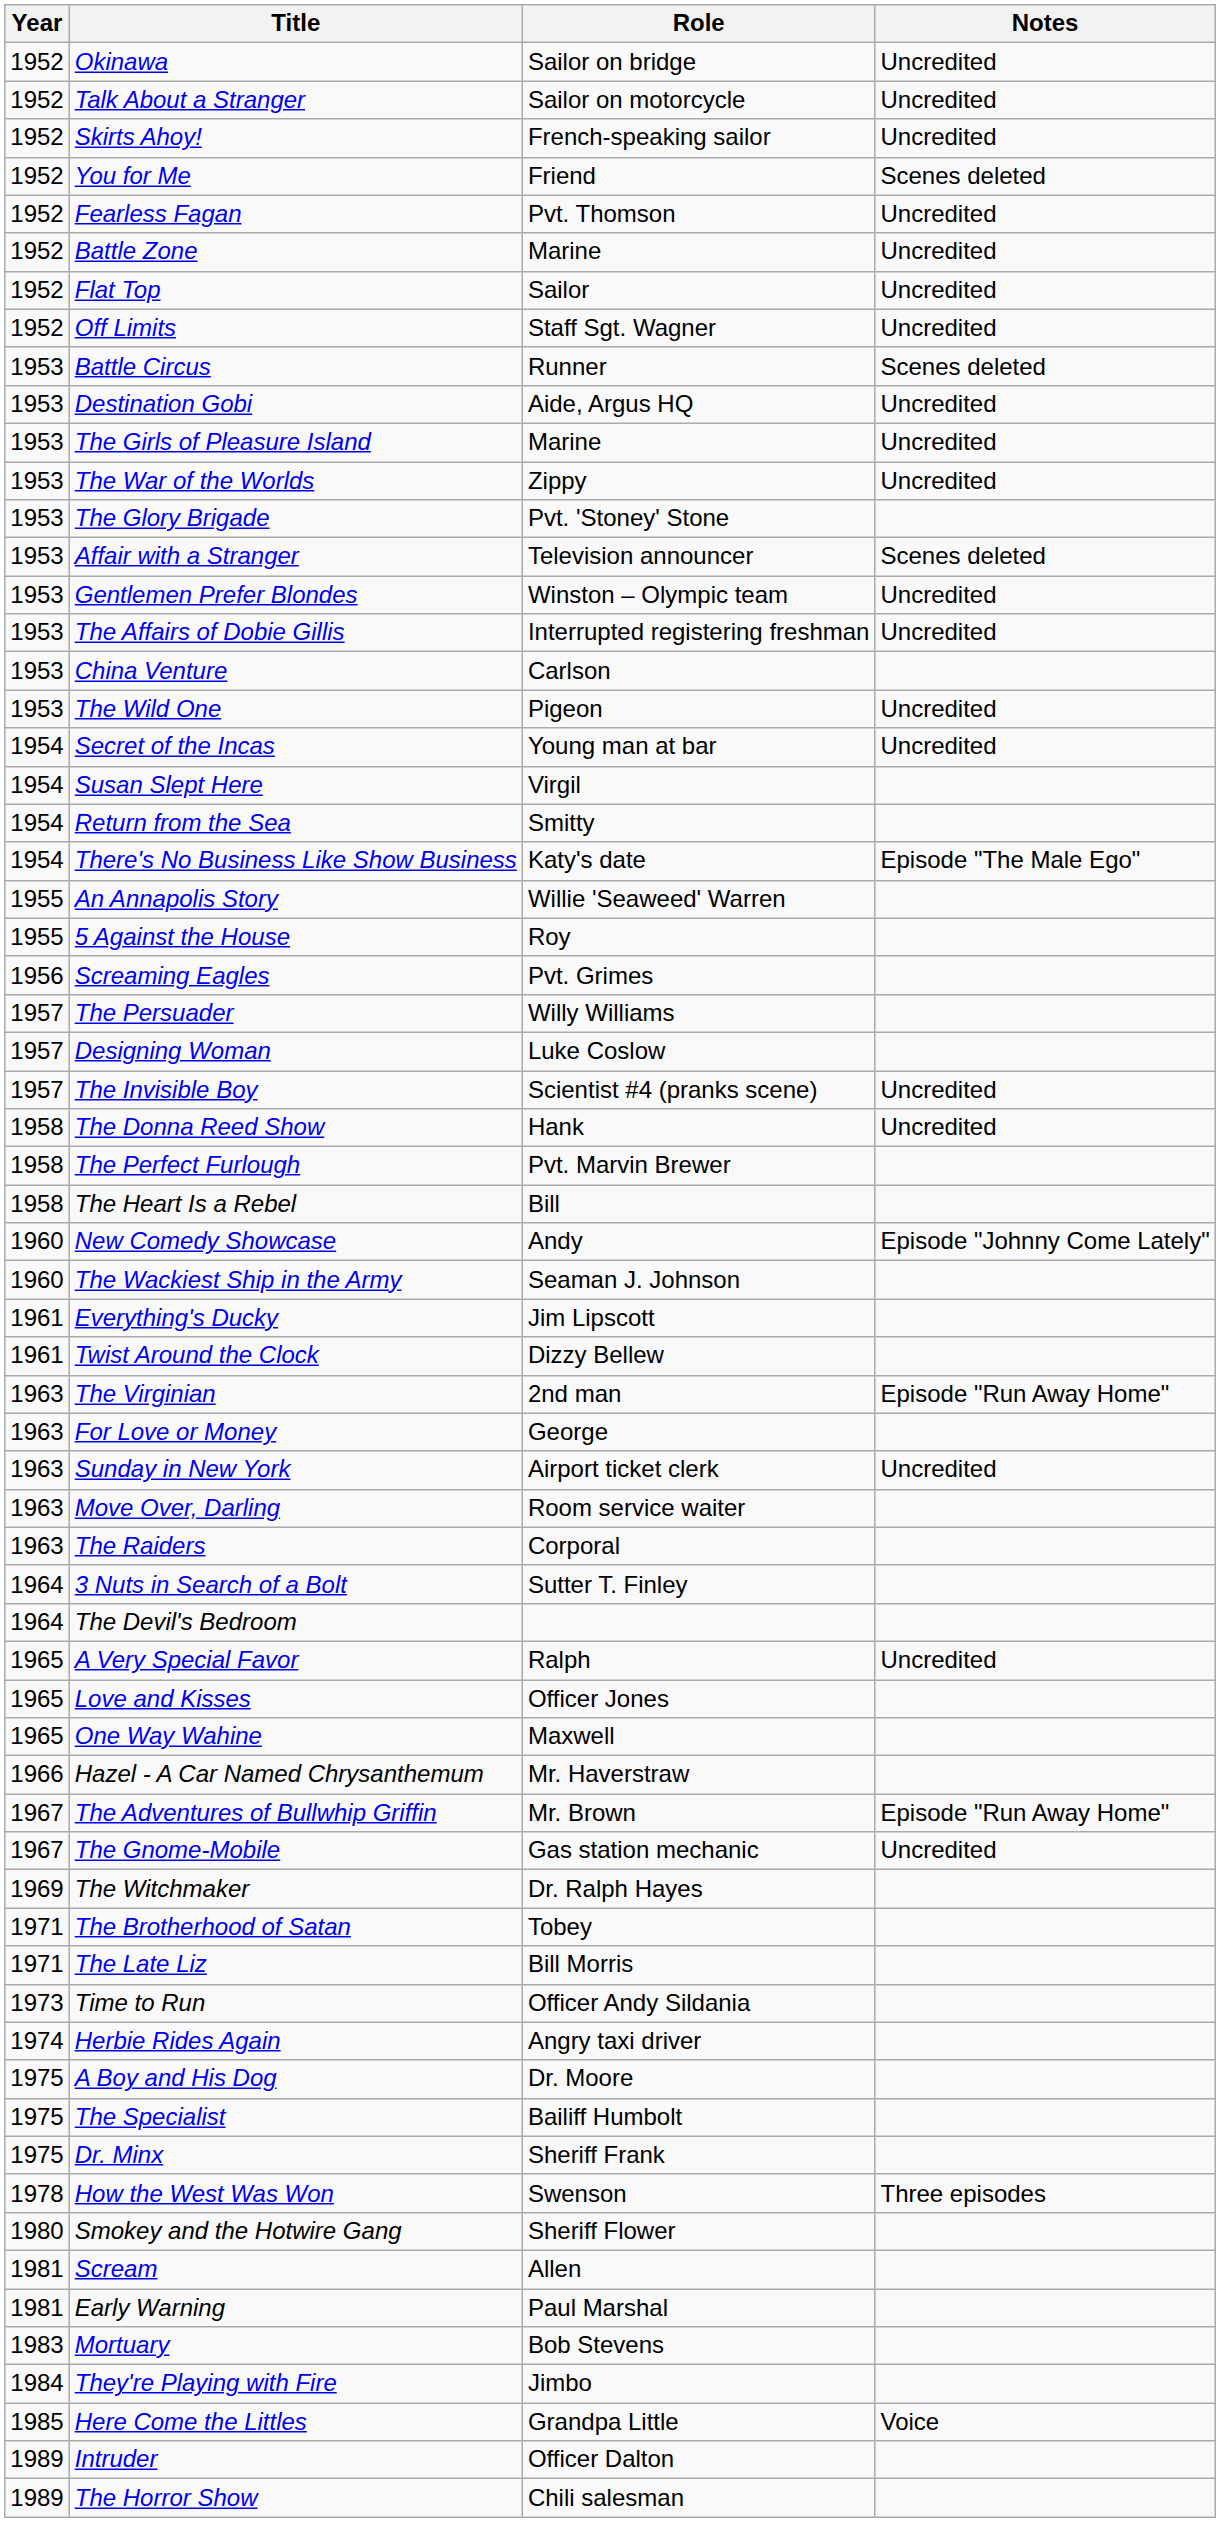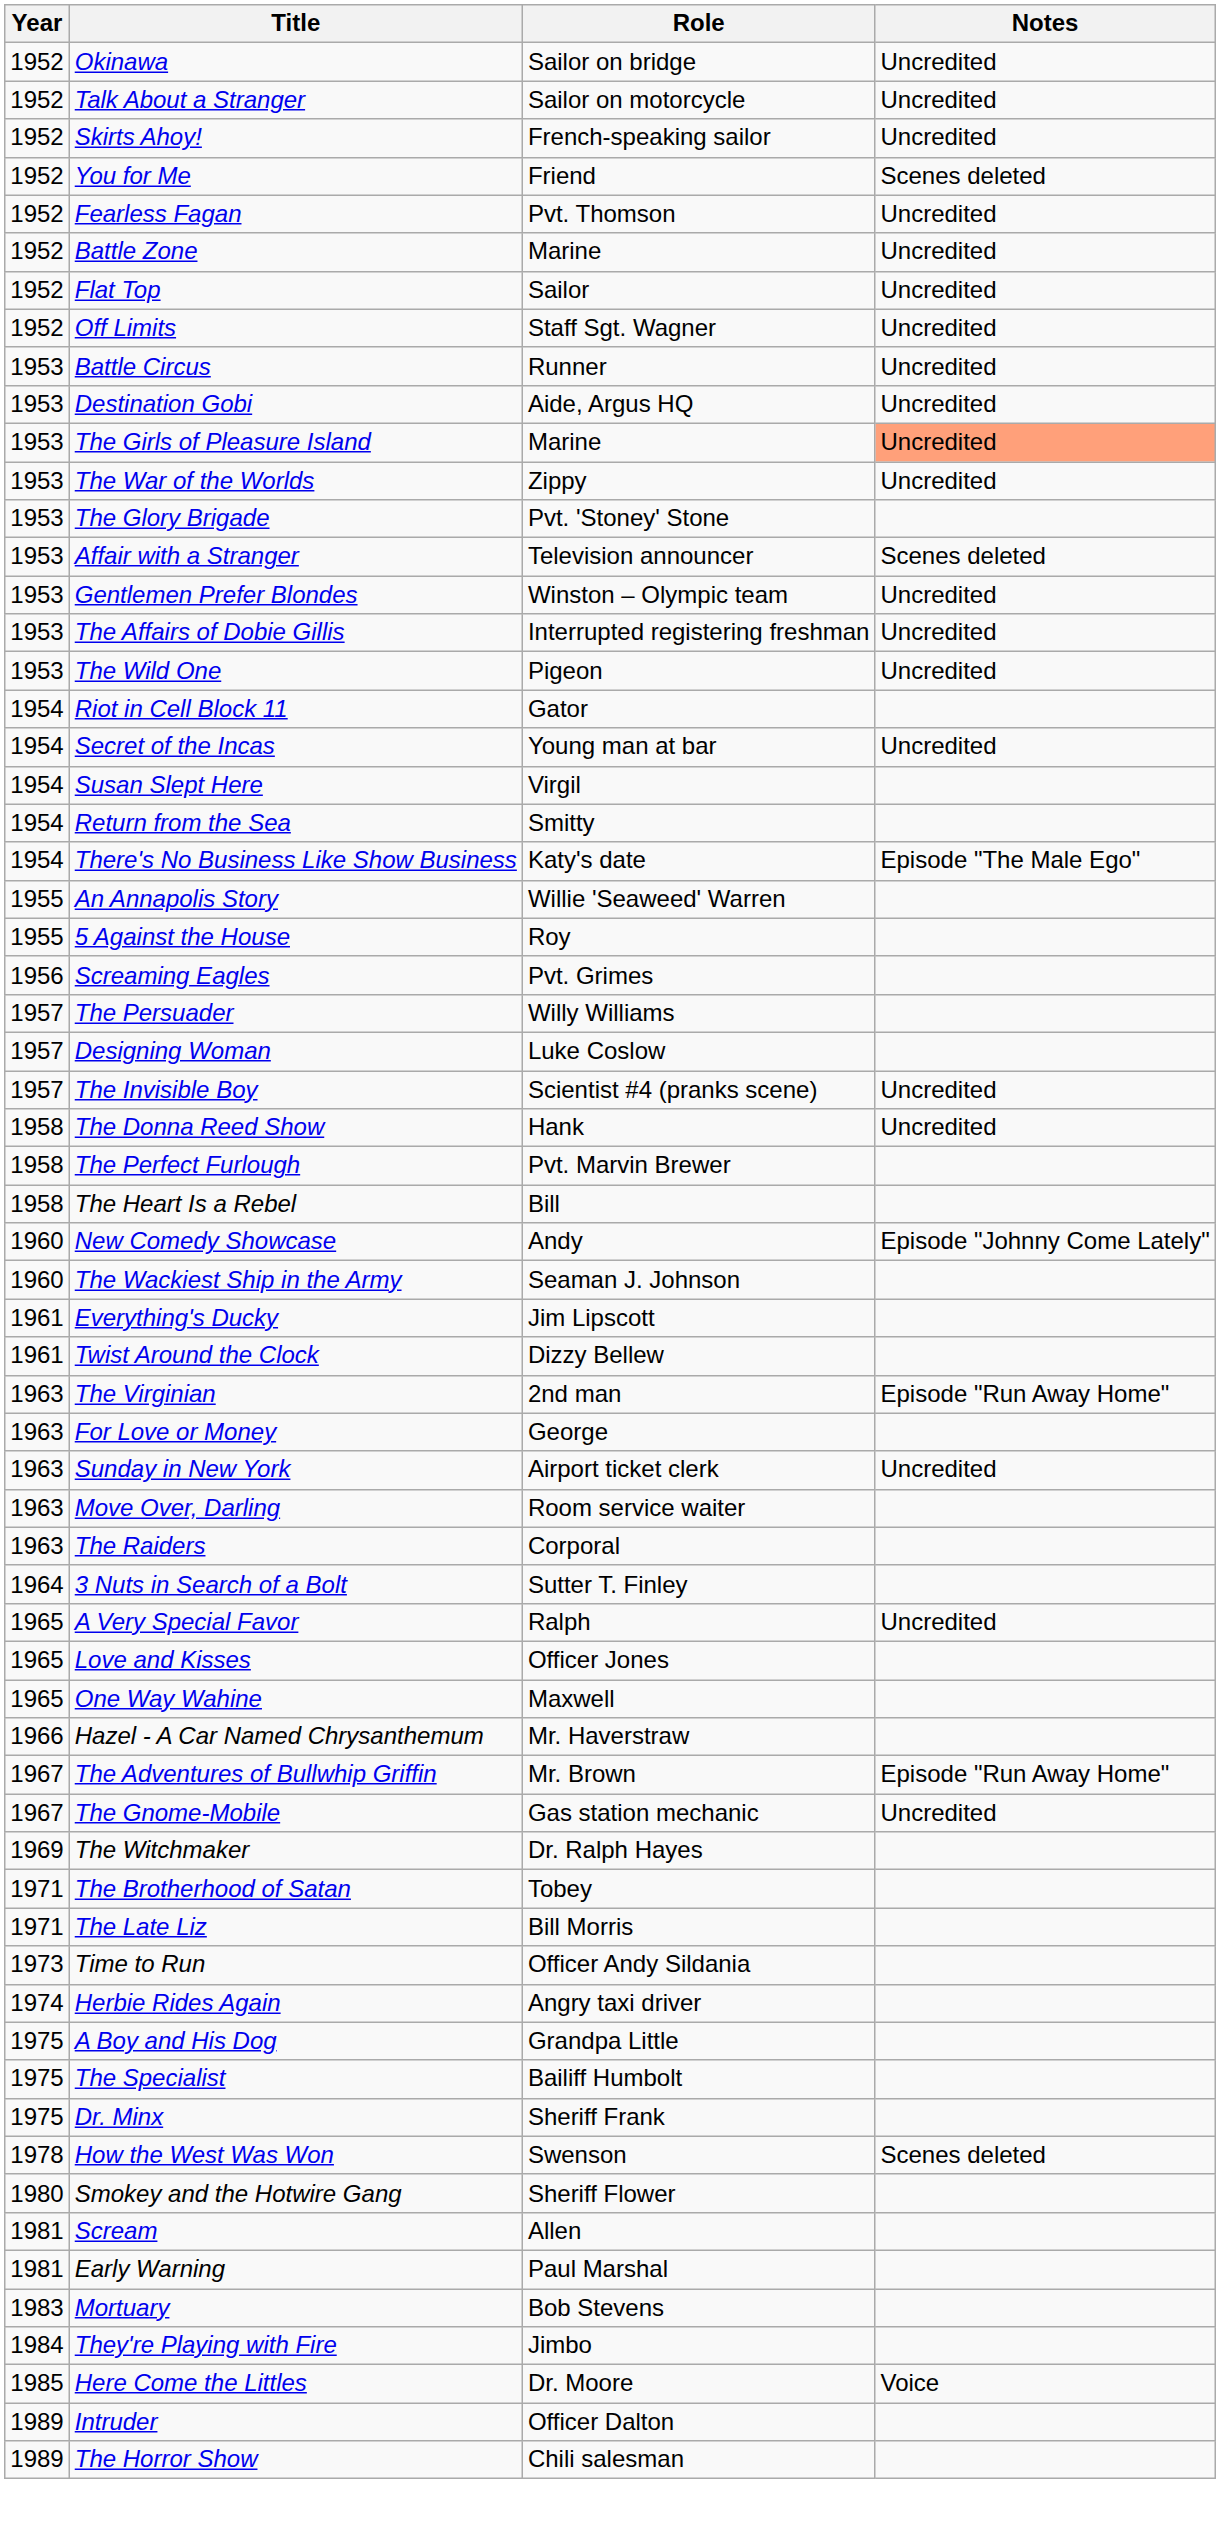 <table class="wikitable">
 <tr>
 <th>Year</th>
 <th>Title</th>
 <th>Role</th>
 <th>Notes</th>
 </tr>
 <tr>
 <td>1952</td>
 <td><em><a href='#'>Okinawa</a></em></td>
 <td>Sailor on bridge</td>
 <td>Uncredited</td>
 </tr>
 <tr>
 <td>1952</td>
 <td><em><a href='#'>Talk About a Stranger</a></em></td>
 <td>Sailor on motorcycle</td>
 <td>Uncredited</td>
 </tr>
 <tr>
 <td>1952</td>
 <td><em><a href='#'>Skirts Ahoy!</a></em></td>
 <td>French-speaking sailor</td>
 <td>Uncredited</td>
 </tr>
 <tr>
 <td>1952</td>
 <td><em><a href='#'>You for Me</a></em></td>
 <td>Friend</td>
 <td>Scenes deleted</td>
 </tr>
 <tr>
 <td>1952</td>
 <td><em><a href='#'>Fearless Fagan</a></em></td>
 <td>Pvt. Thomson</td>
 <td>Uncredited</td>
 </tr>
 <tr>
 <td>1952</td>
 <td><em><a href='#'>Battle Zone</a></em></td>
 <td>Marine</td>
 <td>Uncredited</td>
 </tr>
 <tr>
 <td>1952</td>
 <td><em><a href='#'>Flat Top</a></em></td>
 <td>Sailor</td>
 <td>Uncredited</td>
 </tr>
 <tr>
 <td>1952</td>
 <td><em><a href='#'>Off Limits</a></em></td>
 <td>Staff Sgt. Wagner</td>
 <td>Uncredited</td>
 </tr>
 <tr>
 <td>1953</td>
 <td><em><a href='#'>Battle Circus</a></em></td>
 <td>Runner</td>
-<td>Scenes deleted</td>
+<td>Uncredited</td>
 </tr>
 <tr>
 <td>1953</td>
 <td><em><a href='#'>Destination Gobi</a></em></td>
 <td>Aide, Argus HQ</td>
 <td>Uncredited</td>
 </tr>
 <tr>
 <td>1953</td>
 <td><em><a href='#'>The Girls of Pleasure Island</a></em></td>
 <td>Marine</td>
-<td>Uncredited</td>
+<td style="background: lightsalmon;">Uncredited</td>
 </tr>
 <tr>
 <td>1953</td>
 <td><em><a href='#'>The War of the Worlds</a></em></td>
 <td>Zippy</td>
 <td>Uncredited</td>
 </tr>
 <tr>
 <td>1953</td>
 <td><em><a href='#'>The Glory Brigade</a></em></td>
 <td>Pvt. 'Stoney' Stone</td>
 <td></td>
 </tr>
 <tr>
 <td>1953</td>
 <td><em><a href='#'>Affair with a Stranger</a></em></td>
 <td>Television announcer</td>
 <td>Scenes deleted</td>
 </tr>
 <tr>
 <td>1953</td>
 <td><em><a href='#'>Gentlemen Prefer Blondes</a></em></td>
 <td>Winston – Olympic team</td>
 <td>Uncredited</td>
 </tr>
 <tr>
 <td>1953</td>
 <td><em><a href='#'>The Affairs of Dobie Gillis</a></em></td>
 <td>Interrupted registering freshman</td>
 <td>Uncredited</td>
 </tr>
 <tr>
 <td>1953</td>
-<td><em><a href='#'>China Venture</a></em></td>
-<td>Carlson</td>
-<td></td>
-</tr>
-<tr>
-<td>1953</td>
 <td><em><a href='#'>The Wild One</a></em></td>
 <td>Pigeon</td>
 <td>Uncredited</td>
+</tr>
+<tr>
+<td>1954</td>
+<td><em><a href='#'>Riot in Cell Block 11</a></em></td>
+<td>Gator</td>
+<td></td>
 </tr>
 <tr>
 <td>1954</td>
 <td><em><a href='#'>Secret of the Incas</a></em></td>
 <td>Young man at bar</td>
 <td>Uncredited</td>
 </tr>
 <tr>
 <td>1954</td>
 <td><em><a href='#'>Susan Slept Here</a></em></td>
 <td>Virgil</td>
 <td></td>
 </tr>
 <tr>
 <td>1954</td>
 <td><em><a href='#'>Return from the Sea</a></em></td>
 <td>Smitty</td>
 <td></td>
 </tr>
 <tr>
 <td>1954</td>
 <td><em><a href='#'>There's No Business Like Show Business</a></em></td>
 <td>Katy's date</td>
 <td>Episode "The Male Ego"</td>
 </tr>
 <tr>
 <td>1955</td>
 <td><em><a href='#'>An Annapolis Story</a></em></td>
 <td>Willie 'Seaweed' Warren</td>
 <td></td>
 </tr>
 <tr>
 <td>1955</td>
 <td><em><a href='#'>5 Against the House</a></em></td>
 <td>Roy</td>
 <td></td>
 </tr>
 <tr>
 <td>1956</td>
 <td><em><a href='#'>Screaming Eagles</a></em></td>
 <td>Pvt. Grimes</td>
 <td></td>
 </tr>
 <tr>
 <td>1957</td>
 <td><em><a href='#'>The Persuader</a></em></td>
 <td>Willy Williams</td>
 <td></td>
 </tr>
 <tr>
 <td>1957</td>
 <td><em><a href='#'>Designing Woman</a></em></td>
 <td>Luke Coslow</td>
 <td></td>
 </tr>
 <tr>
 <td>1957</td>
 <td><em><a href='#'>The Invisible Boy</a></em></td>
 <td>Scientist #4 (pranks scene)</td>
 <td>Uncredited</td>
 </tr>
 <tr>
 <td>1958</td>
 <td><em><a href='#'>The Donna Reed Show</a></em></td>
 <td>Hank</td>
 <td>Uncredited</td>
 </tr>
 <tr>
 <td>1958</td>
 <td><em><a href='#'>The Perfect Furlough</a></em></td>
 <td>Pvt. Marvin Brewer</td>
 <td></td>
 </tr>
 <tr>
 <td>1958</td>
 <td><em>The Heart Is a Rebel</em></td>
 <td>Bill</td>
 <td></td>
 </tr>
 <tr>
 <td>1960</td>
 <td><em><a href='#'>New Comedy Showcase</a></em></td>
 <td>Andy</td>
 <td>Episode "Johnny Come Lately"</td>
 </tr>
 <tr>
 <td>1960</td>
 <td><em><a href='#'>The Wackiest Ship in the Army</a></em></td>
 <td>Seaman J. Johnson</td>
 <td></td>
 </tr>
 <tr>
 <td>1961</td>
 <td><em><a href='#'>Everything's Ducky</a></em></td>
 <td>Jim Lipscott</td>
 <td></td>
 </tr>
 <tr>
 <td>1961</td>
 <td><em><a href='#'>Twist Around the Clock</a></em></td>
 <td>Dizzy Bellew</td>
 <td></td>
 </tr>
 <tr>
 <td>1963</td>
 <td><em><a href='#'>The Virginian</a></em></td>
 <td>2nd man</td>
 <td>Episode "Run Away Home"</td>
 </tr>
 <tr>
 <td>1963</td>
 <td><em><a href='#'>For Love or Money</a></em></td>
 <td>George</td>
 <td></td>
 </tr>
 <tr>
 <td>1963</td>
 <td><em><a href='#'>Sunday in New York</a></em></td>
 <td>Airport ticket clerk</td>
 <td>Uncredited</td>
 </tr>
 <tr>
 <td>1963</td>
 <td><em><a href='#'>Move Over, Darling</a></em></td>
 <td>Room service waiter</td>
 <td></td>
 </tr>
 <tr>
 <td>1963</td>
 <td><em><a href='#'>The Raiders</a></em></td>
 <td>Corporal</td>
 <td></td>
 </tr>
 <tr>
 <td>1964</td>
 <td><em><a href='#'>3 Nuts in Search of a Bolt</a></em></td>
 <td>Sutter T. Finley</td>
 <td></td>
 </tr>
 <tr>
-<td>1964</td>
-<td><em>The Devil's Bedroom</em></td>
-<td></td>
-<td></td>
-</tr>
-<tr>
 <td>1965</td>
 <td><em><a href='#'>A Very Special Favor</a></em></td>
 <td>Ralph</td>
 <td>Uncredited</td>
 </tr>
 <tr>
 <td>1965</td>
 <td><em><a href='#'>Love and Kisses</a></em></td>
 <td>Officer Jones</td>
 <td></td>
 </tr>
 <tr>
 <td>1965</td>
 <td><em><a href='#'>One Way Wahine</a></em></td>
 <td>Maxwell</td>
 <td></td>
 </tr>
 <tr>
 <td>1966</td>
 <td><em>Hazel - A Car Named Chrysanthemum</em></td>
 <td>Mr. Haverstraw</td>
 <td></td>
 </tr>
 <tr>
 <td>1967</td>
 <td><em><a href='#'>The Adventures of Bullwhip Griffin</a></em></td>
 <td>Mr. Brown</td>
 <td>Episode "Run Away Home"</td>
 </tr>
 <tr>
 <td>1967</td>
 <td><em><a href='#'>The Gnome-Mobile</a></em></td>
 <td>Gas station mechanic</td>
 <td>Uncredited</td>
 </tr>
 <tr>
 <td>1969</td>
 <td><em>The Witchmaker</em></td>
 <td>Dr. Ralph Hayes</td>
 <td></td>
 </tr>
 <tr>
 <td>1971</td>
 <td><em><a href='#'>The Brotherhood of Satan</a></em></td>
 <td>Tobey</td>
 <td></td>
 </tr>
 <tr>
 <td>1971</td>
 <td><em><a href='#'>The Late Liz</a></em></td>
 <td>Bill Morris</td>
 <td></td>
 </tr>
 <tr>
 <td>1973</td>
 <td><em>Time to Run</em></td>
 <td>Officer Andy Sildania</td>
 <td></td>
 </tr>
 <tr>
 <td>1974</td>
 <td><em><a href='#'>Herbie Rides Again</a></em></td>
 <td>Angry taxi driver</td>
 <td></td>
 </tr>
 <tr>
 <td>1975</td>
 <td><em><a href='#'>A Boy and His Dog</a></em></td>
-<td>Dr. Moore</td>
+<td>Grandpa Little</td>
 <td></td>
 </tr>
 <tr>
 <td>1975</td>
 <td><em><a href='#'>The Specialist</a></em></td>
 <td>Bailiff Humbolt</td>
 <td></td>
 </tr>
 <tr>
 <td>1975</td>
 <td><em><a href='#'>Dr. Minx</a></em></td>
 <td>Sheriff Frank</td>
 <td></td>
 </tr>
 <tr>
 <td>1978</td>
 <td><em><a href='#'>How the West Was Won</a></em></td>
 <td>Swenson</td>
-<td>Three episodes</td>
+<td>Scenes deleted</td>
 </tr>
 <tr>
 <td>1980</td>
 <td><em>Smokey and the Hotwire Gang</em></td>
 <td>Sheriff Flower</td>
 <td></td>
 </tr>
 <tr>
 <td>1981</td>
 <td><em><a href='#'>Scream</a></em></td>
 <td>Allen</td>
 <td></td>
 </tr>
 <tr>
 <td>1981</td>
 <td><em>Early Warning</em></td>
 <td>Paul Marshal</td>
 <td></td>
 </tr>
 <tr>
 <td>1983</td>
 <td><em><a href='#'>Mortuary</a></em></td>
 <td>Bob Stevens</td>
 <td></td>
 </tr>
 <tr>
 <td>1984</td>
 <td><em><a href='#'>They're Playing with Fire</a></em></td>
 <td>Jimbo</td>
 <td></td>
 </tr>
 <tr>
 <td>1985</td>
 <td><em><a href='#'>Here Come the Littles</a></em></td>
-<td>Grandpa Little</td>
+<td>Dr. Moore</td>
 <td>Voice</td>
 </tr>
 <tr>
 <td>1989</td>
 <td><em><a href='#'>Intruder</a></em></td>
 <td>Officer Dalton</td>
 <td></td>
 </tr>
 <tr>
 <td>1989</td>
 <td><em><a href='#'>The Horror Show</a></em></td>
 <td>Chili salesman</td>
 <td></td>
 </tr>
 </table>
